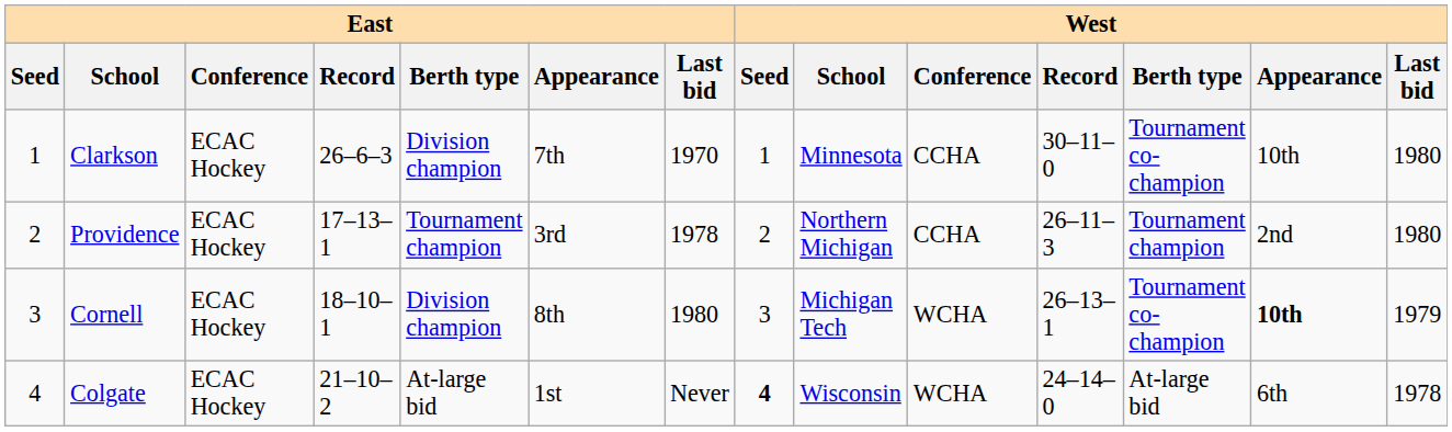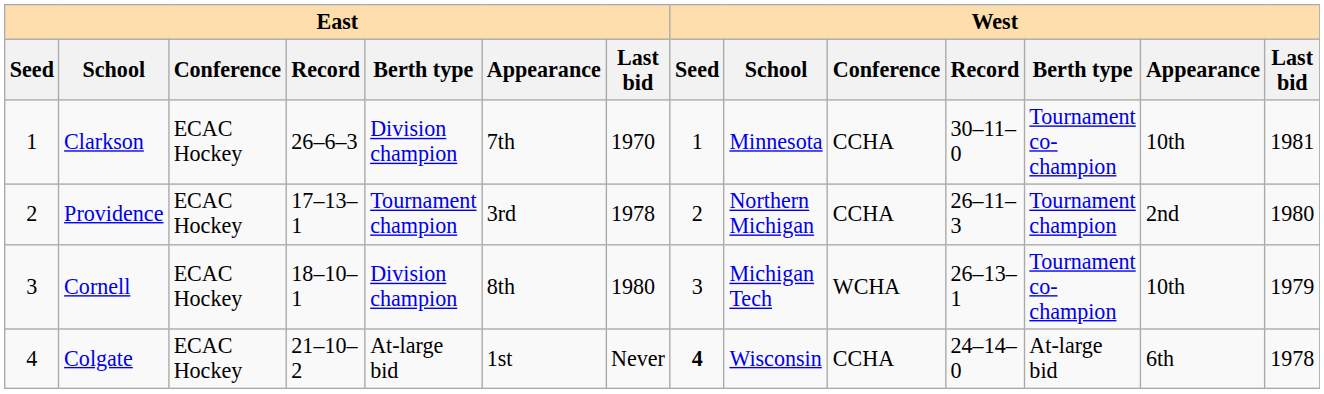 <table class="wikitable">
 <tr>
 <th colspan="7" style="background:#ffdead;">East</th>
 <th colspan="7" style="background:#ffdead;">West</th>
 </tr>
 <tr>
 <th>Seed</th>
 <th>School</th>
 <th>Conference</th>
 <th>Record</th>
 <th>Berth type</th>
 <th>Appearance</th>
 <th>Last bid</th>
 <th>Seed</th>
 <th>School</th>
 <th>Conference</th>
 <th>Record</th>
 <th>Berth type</th>
 <th>Appearance</th>
 <th>Last bid</th>
 </tr>
 <tr>
 <td align=center>1</td>
 <td><a href='#'>Clarkson</a></td>
 <td>ECAC Hockey</td>
 <td>26–6–3</td>
 <td><a href='#'>Division champion</a></td>
 <td>7th</td>
 <td>1970</td>
 <td align=center>1</td>
 <td><a href='#'>Minnesota</a></td>
 <td>CCHA</td>
 <td>30–11–0</td>
 <td><a href='#'>Tournament co-champion</a></td>
 <td>10th</td>
-<td>1980</td>
+<td>1981</td>
 </tr>
 <tr>
 <td align=center>2</td>
 <td><a href='#'>Providence</a></td>
 <td>ECAC Hockey</td>
 <td>17–13–1</td>
 <td><a href='#'>Tournament champion</a></td>
 <td>3rd</td>
 <td>1978</td>
 <td align=center>2</td>
 <td><a href='#'>Northern Michigan</a></td>
 <td>CCHA</td>
 <td>26–11–3</td>
 <td><a href='#'>Tournament champion</a></td>
 <td>2nd</td>
 <td>1980</td>
 </tr>
 <tr>
 <td align=center>3</td>
 <td><a href='#'>Cornell</a></td>
 <td>ECAC Hockey</td>
 <td>18–10–1</td>
 <td><a href='#'>Division champion</a></td>
 <td>8th</td>
 <td>1980</td>
 <td align=center>3</td>
 <td><a href='#'>Michigan Tech</a></td>
 <td>WCHA</td>
 <td>26–13–1</td>
 <td><a href='#'>Tournament co-champion</a></td>
-<td><strong>10th</strong></td>
+<td>10th</td>
 <td>1979</td>
 </tr>
 <tr>
 <td align=center>4</td>
 <td><a href='#'>Colgate</a></td>
 <td>ECAC Hockey</td>
 <td>21–10–2</td>
 <td>At-large bid</td>
 <td>1st</td>
 <td>Never</td>
 <td align=center><strong>4</strong></td>
 <td><a href='#'>Wisconsin</a></td>
-<td>WCHA</td>
+<td>CCHA</td>
 <td>24–14–0</td>
 <td>At-large bid</td>
 <td>6th</td>
 <td>1978</td>
 </tr>
 </table>
